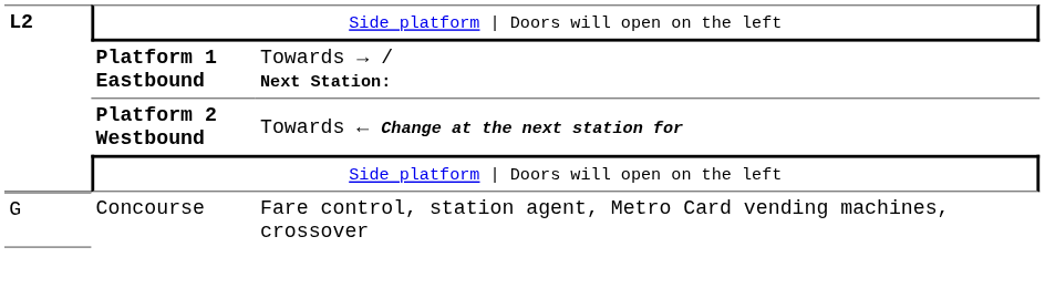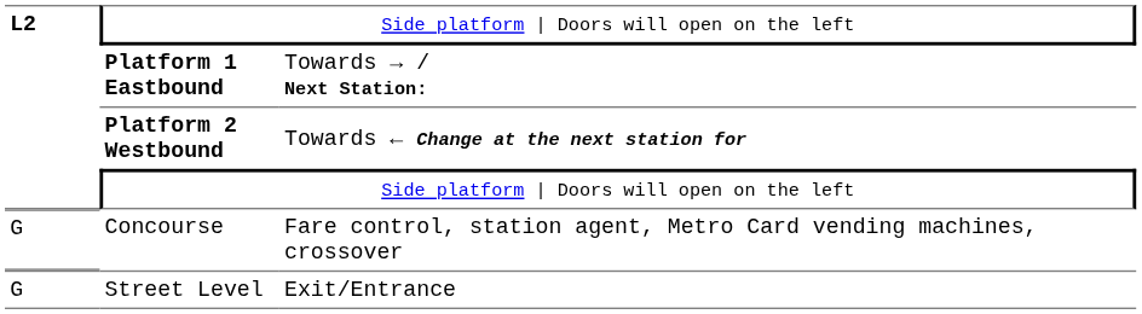 <table table border=0 cellspacing=0 cellpadding=3>
 <tr>
 <td style="border-top:solid 1px grey;border-bottom:solid 1px grey;" width=50 rowspan=4 valign=top><strong>L2</strong></td>
 <td style="border-top:solid 1px grey;border-right:solid 2px black;border-left:solid 2px black;border-bottom:solid 2px black;text-align:center;" colspan=2><small><a href='#'>Side platform</a> | Doors will open on the left </small></td>
 </tr>
 <tr>
 <td style="border-bottom:solid 1px grey;" width=100><span><strong>Platform 1</strong><br><strong>Eastbound</strong></span></td>
 <td style="border-bottom:solid 1px grey;" width=500>Towards →  / <br><small><strong>Next Station:</strong> </small></td>
 </tr>
 <tr>
 <td><span><strong>Platform 2</strong><br><strong>Westbound</strong></span></td>
 <td><span></span>Towards ←  <small><strong><em>Change at the next station for <strong><em></small></td>
 </tr>
 <tr>
 <td style="border-top:solid 2px black;border-right:solid 2px black;border-left:solid 2px black;border-bottom:solid 1px grey;text-align:center;" colspan=2><small><a href='#'>Side platform</a> | Doors will open on the left </small></td>
 </tr>
 <tr>
 <td style="border-bottom:solid 1px grey;border-top:solid 1px grey;" width=50 valign=top></strong>G<strong></td>
 <td valign=top>Concourse</td>
 <td valign=top>Fare control, station agent, Metro Card vending machines, crossover</td>
 </tr>
+<tr>
+<td style="border-bottom:solid 1px grey;border-top:solid 1px grey;" width=50 valign=top></strong>G<strong></td>
+<td style="border-top:solid 1px grey;border-bottom:solid 1px grey;" width=100 valign=top>Street Level</td>
+<td style="border-top:solid 1px grey;border-bottom:solid 1px grey;" width=500 valign=top>Exit/Entrance</td>
+</tr>
 </table>
